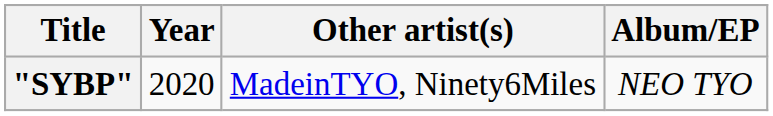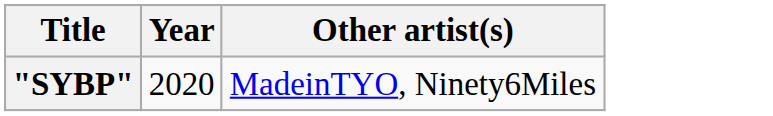 <table class="wikitable plainrowheaders" style="text-align:center;">
 <tr>
 <th scope="col">Title</th>
 <th scope="col">Year</th>
 <th scope="col">Other artist(s)</th>
-<th scope="col">Album/EP</th>
 </tr>
 <tr>
 <th scope="row">"SYBP"</th>
 <td>2020</td>
 <td><a href='#'>MadeinTYO</a>, Ninety6Miles</td>
-<td><em>NEO TYO</em></td>
 </tr>
 </table>
